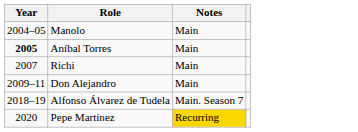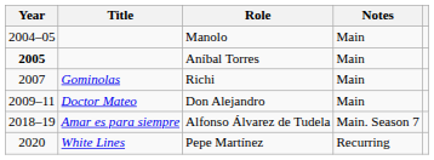 <table class="wikitable sortable">
 <tr>
 <th>Year</th>
+<th>Title</th>
 <th>Role</th>
 <th class="unsortable">Notes</th>
 <th></th>
 </tr>
 <tr>
 <td align = "center">2004–05</td>
+<td><em></em></td>
 <td>Manolo</td>
 <td>Main</td>
 <td align = "center"></td>
 </tr>
 <tr>
 <td align = "center"><strong>2005</strong></td>
+<td><em></em></td>
 <td>Aníbal Torres</td>
 <td>Main</td>
 <td align = "center"></td>
 </tr>
 <tr>
 <td align = "center">2007</td>
+<td><em><a href='#'>Gominolas</a></em></td>
 <td>Richi</td>
 <td>Main</td>
 <td align = "center"></td>
 </tr>
 <tr>
 <td align = "center">2009–11</td>
+<td><em><a href='#'>Doctor Mateo</a></em></td>
 <td>Don Alejandro</td>
 <td>Main</td>
 <td></td>
 </tr>
 <tr>
 <td align = "center">2018–19</td>
+<td><em><a href='#'>Amar es para siempre</a></em></td>
 <td>Alfonso Álvarez de Tudela</td>
 <td>Main. Season 7</td>
 <td align = "center"></td>
 </tr>
 <tr>
 <td align = "center">2020</td>
+<td><em><a href='#'>White Lines</a></em></td>
 <td>Pepe Martínez</td>
-<td style="background: gold;">Recurring</td>
+<td>Recurring</td>
 <td align = "center"></td>
 </tr>
 </table>
